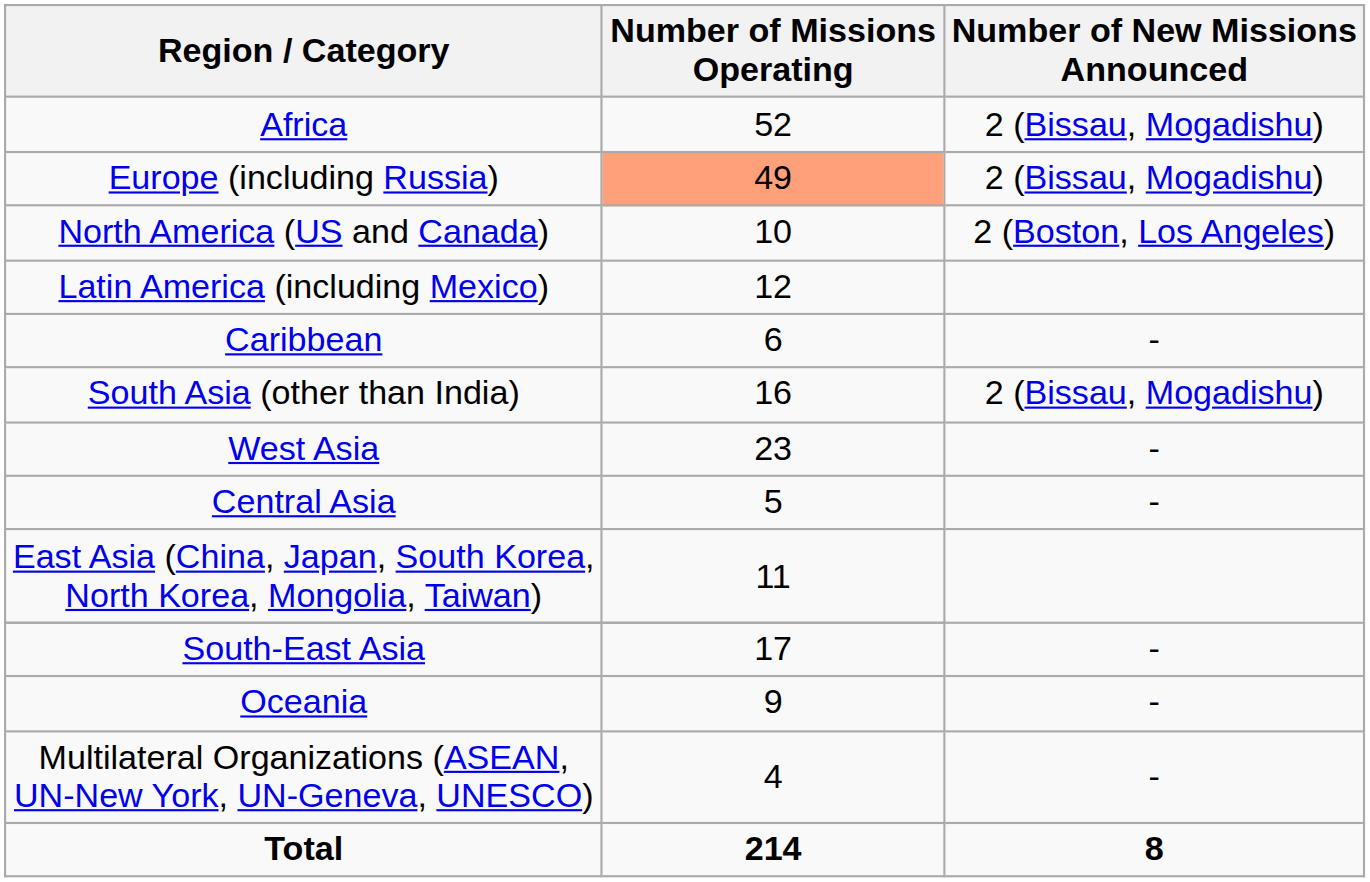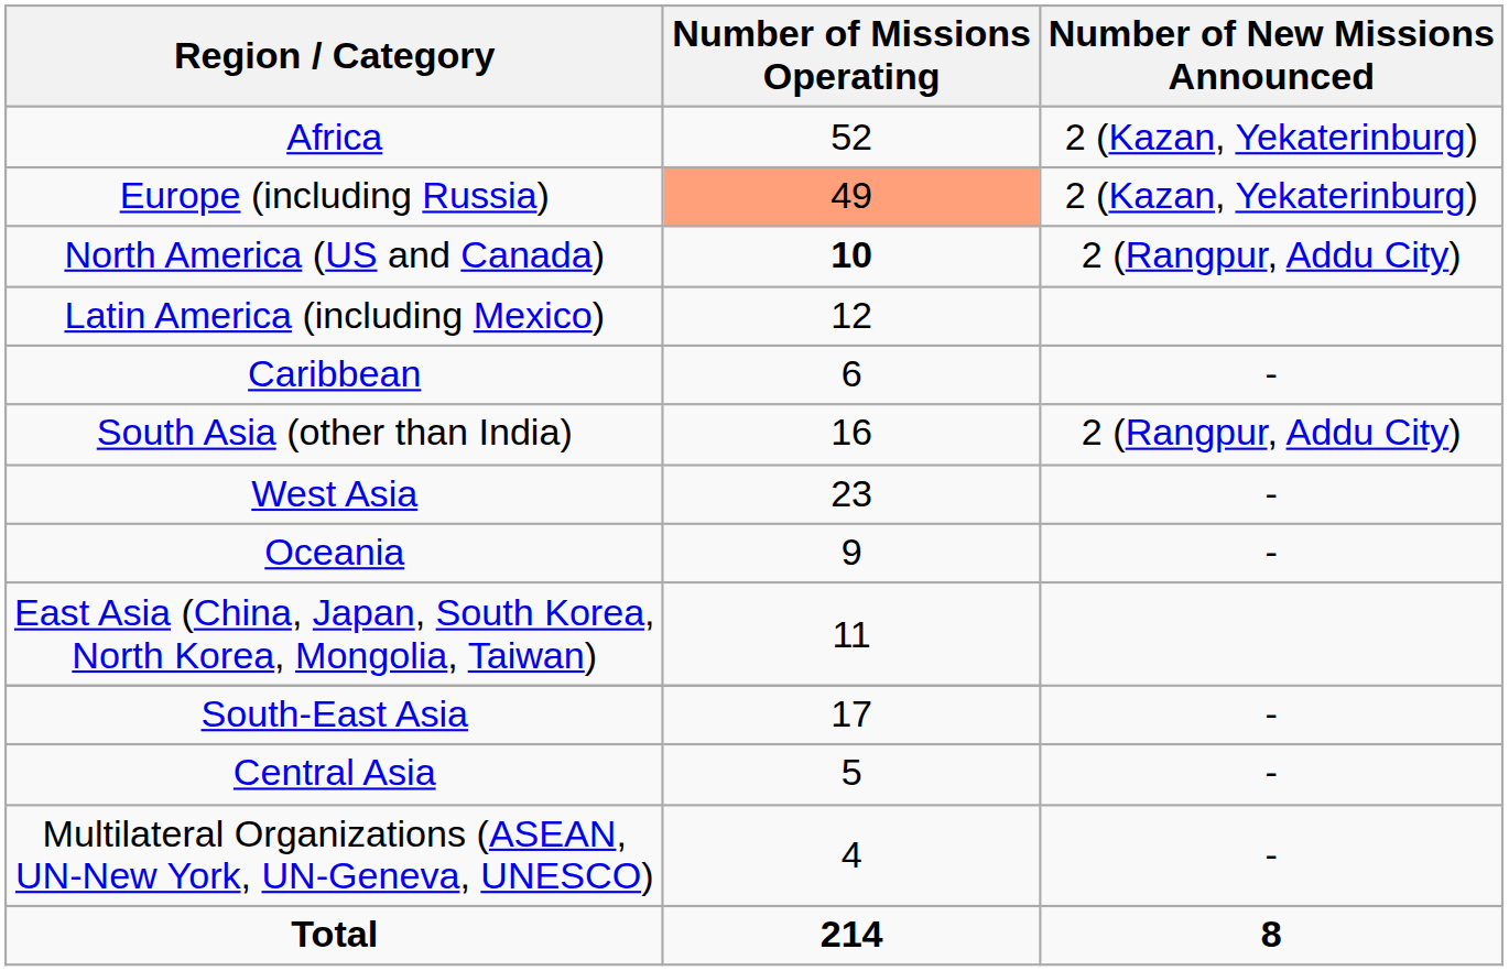 <table class="wikitable plainrowheaders" style="text-align:center;">
 <tr>
 <th>Region / Category</th>
 <th scope="col">Number of Missions<br>Operating</th>
 <th scope="col">Number of New Missions<br>Announced</th>
 </tr>
 <tr>
 <td><a href='#'>Africa</a></td>
 <td>52</td>
-<td>2 (<a href='#'>Bissau</a>, <a href='#'>Mogadishu</a>)</td>
+<td>2 (<a href='#'>Kazan</a>, <a href='#'>Yekaterinburg</a>)</td>
 </tr>
 <tr>
 <td><a href='#'>Europe</a> (including <a href='#'>Russia</a>)</td>
 <td style="background: lightsalmon;">49</td>
-<td>2 (<a href='#'>Bissau</a>, <a href='#'>Mogadishu</a>)</td>
+<td>2 (<a href='#'>Kazan</a>, <a href='#'>Yekaterinburg</a>)</td>
 </tr>
 <tr>
 <td><a href='#'>North America</a> (<a href='#'>US</a> and <a href='#'>Canada</a>)</td>
-<td>10</td>
-<td>2 (<a href='#'>Boston</a>, <a href='#'>Los Angeles</a>)</td>
+<td><strong>10</strong></td>
+<td>2 (<a href='#'>Rangpur</a>, <a href='#'>Addu City</a>)</td>
 </tr>
 <tr>
 <td><a href='#'>Latin America</a> (including <a href='#'>Mexico</a>)</td>
 <td>12</td>
 <td></td>
 </tr>
 <tr>
 <td><a href='#'>Caribbean</a></td>
 <td>6</td>
 <td>-</td>
 </tr>
 <tr>
 <td><a href='#'>South Asia</a> (other than India)</td>
 <td>16</td>
-<td>2 (<a href='#'>Bissau</a>, <a href='#'>Mogadishu</a>)</td>
+<td>2 (<a href='#'>Rangpur</a>, <a href='#'>Addu City</a>)</td>
 </tr>
 <tr>
 <td><a href='#'>West Asia</a></td>
 <td>23</td>
 <td>-</td>
 </tr>
 <tr>
-<td><a href='#'>Central Asia</a></td>
-<td>5</td>
+<td><a href='#'>Oceania</a></td>
+<td>9</td>
 <td>-</td>
 </tr>
 <tr>
 <td><a href='#'>East Asia</a> (<a href='#'>China</a>, <a href='#'>Japan</a>, <a href='#'>South Korea</a>,<br><a href='#'>North Korea</a>, <a href='#'>Mongolia</a>, <a href='#'>Taiwan</a>)</td>
 <td>11</td>
 </tr>
 <tr>
 </tr>
 <tr>
 <td><a href='#'>South-East Asia</a></td>
 <td>17</td>
 <td>-</td>
 </tr>
 <tr>
-<td><a href='#'>Oceania</a></td>
-<td>9</td>
+<td><a href='#'>Central Asia</a></td>
+<td>5</td>
 <td>-</td>
 </tr>
 <tr>
 <td>Multilateral Organizations (<a href='#'>ASEAN</a>,<br><a href='#'>UN-New York</a>, <a href='#'>UN-Geneva</a>, <a href='#'>UNESCO</a>)</td>
 <td>4</td>
 <td>-</td>
 </tr>
 <tr>
 <td><strong>Total</strong></td>
 <td><strong>214</strong></td>
 <td><strong>8</strong></td>
 </tr>
 </table>
